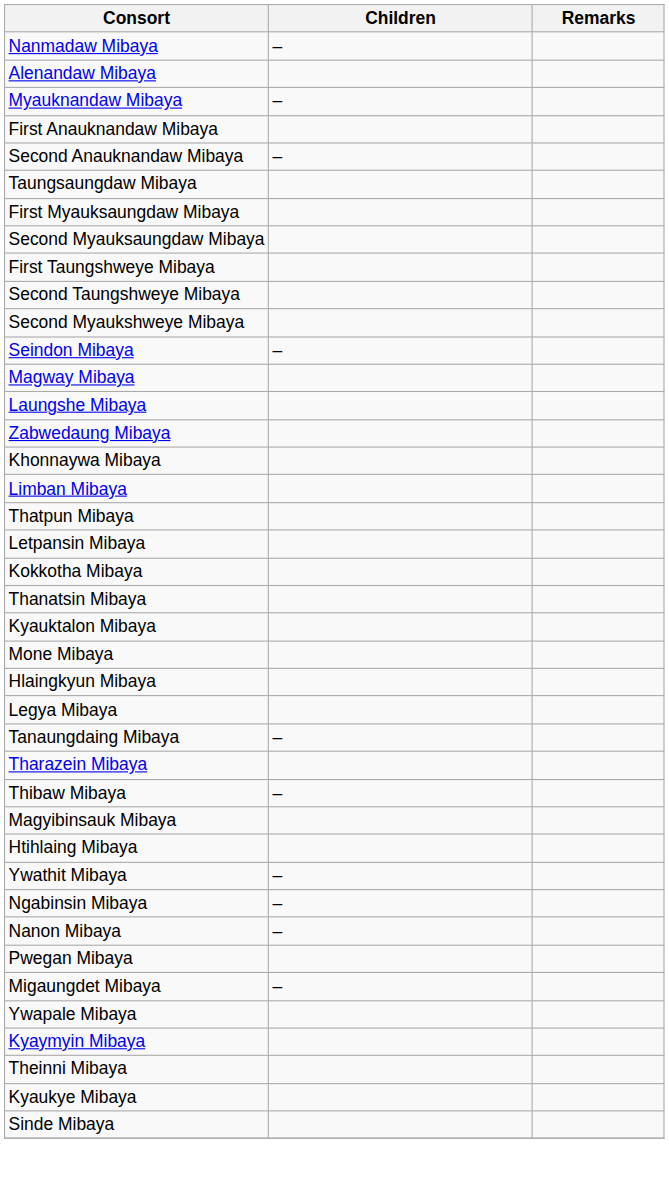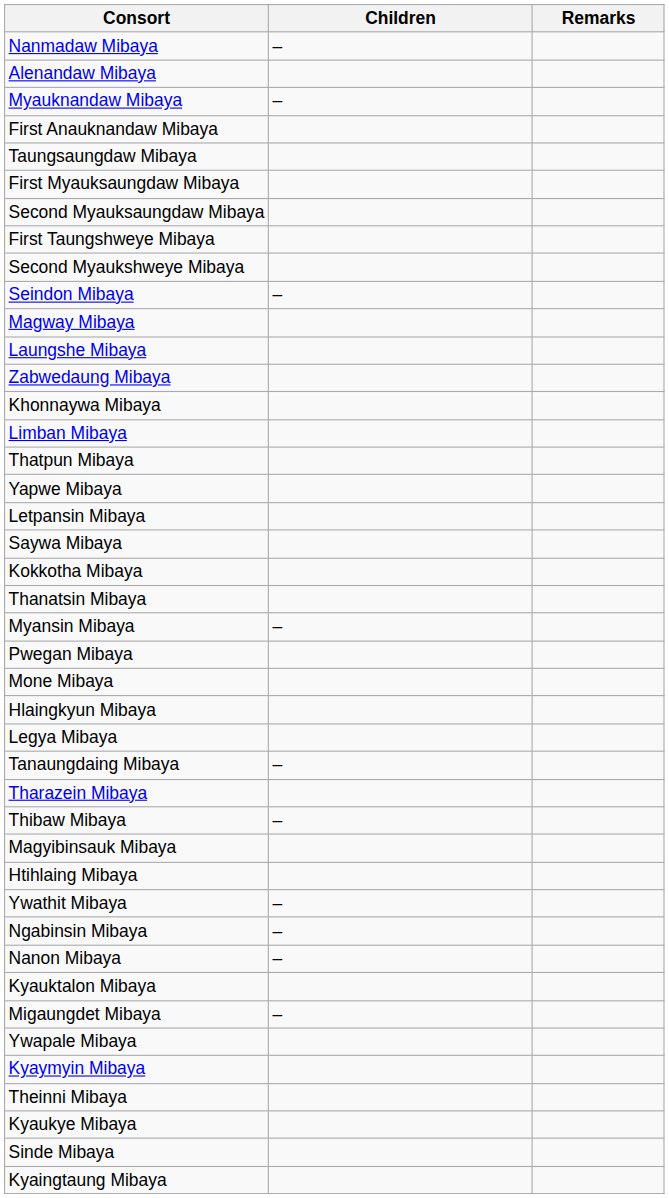 <table class="wikitable sortable">
 <tr>
 <th style="width: 40%;">Consort</th>
 <th style="width: 40%;">Children</th>
 <th style="width: 30%;">Remarks</th>
 </tr>
 <tr>
 <td><a href='#'>Nanmadaw Mibaya</a></td>
 <td>–</td>
 <td></td>
 </tr>
 <tr>
 <td><a href='#'>Alenandaw Mibaya</a></td>
 <td></td>
 <td></td>
 </tr>
 <tr>
 <td><a href='#'>Myauknandaw Mibaya</a></td>
 <td>–</td>
 <td></td>
 </tr>
 <tr>
 <td>First Anauknandaw Mibaya</td>
 <td></td>
 <td></td>
 </tr>
 <tr>
-<td>Second Anauknandaw Mibaya</td>
-<td>–</td>
-<td></td>
-</tr>
-<tr>
 <td>Taungsaungdaw Mibaya</td>
 <td></td>
 <td></td>
 </tr>
 <tr>
 <td>First Myauksaungdaw Mibaya</td>
 <td></td>
 <td></td>
 </tr>
 <tr>
 <td>Second Myauksaungdaw Mibaya</td>
 <td></td>
 <td></td>
 </tr>
 <tr>
 <td>First Taungshweye Mibaya</td>
-<td></td>
-<td></td>
-</tr>
-<tr>
-<td>Second Taungshweye Mibaya</td>
 <td></td>
 <td></td>
 </tr>
 <tr>
 <td>Second Myaukshweye Mibaya</td>
 <td></td>
 <td></td>
 </tr>
 <tr>
 <td><a href='#'>Seindon Mibaya</a></td>
 <td>–</td>
 <td></td>
 </tr>
 <tr>
 <td><a href='#'>Magway Mibaya</a></td>
 <td></td>
 <td></td>
 </tr>
 <tr>
 <td><a href='#'>Laungshe Mibaya</a></td>
 <td></td>
 <td></td>
 </tr>
 <tr>
 <td><a href='#'>Zabwedaung Mibaya</a></td>
 <td></td>
 <td></td>
 </tr>
 <tr>
 <td>Khonnaywa Mibaya</td>
 <td></td>
 <td></td>
 </tr>
 <tr>
 <td><a href='#'>Limban Mibaya</a></td>
 <td></td>
 <td></td>
 </tr>
 <tr>
 <td>Thatpun Mibaya</td>
 <td></td>
 <td></td>
 </tr>
 <tr>
+<td>Yapwe Mibaya</td>
+<td></td>
+<td></td>
+</tr>
+<tr>
 <td>Letpansin Mibaya</td>
+<td></td>
+<td></td>
+</tr>
+<tr>
+<td>Saywa Mibaya</td>
 <td></td>
 <td></td>
 </tr>
 <tr>
 <td>Kokkotha Mibaya</td>
 <td></td>
 <td></td>
 </tr>
 <tr>
 <td>Thanatsin Mibaya</td>
 <td></td>
 <td></td>
 </tr>
 <tr>
-<td>Kyauktalon Mibaya</td>
+<td>Myansin Mibaya</td>
+<td>–</td>
+<td></td>
+</tr>
+<tr>
+<td>Pwegan Mibaya</td>
 <td></td>
 <td></td>
 </tr>
 <tr>
 <td>Mone Mibaya</td>
 <td></td>
 <td></td>
 </tr>
 <tr>
 <td>Hlaingkyun Mibaya</td>
 <td></td>
 <td></td>
 </tr>
 <tr>
 <td>Legya Mibaya</td>
 <td></td>
 <td></td>
 </tr>
 <tr>
 <td>Tanaungdaing Mibaya</td>
 <td>–</td>
 <td></td>
 </tr>
 <tr>
 <td><a href='#'>Tharazein Mibaya</a></td>
 <td></td>
 <td></td>
 </tr>
 <tr>
 <td>Thibaw Mibaya</td>
 <td>–</td>
 <td></td>
 </tr>
 <tr>
 <td>Magyibinsauk Mibaya</td>
 <td></td>
 <td></td>
 </tr>
 <tr>
 <td>Htihlaing Mibaya</td>
 <td></td>
 <td></td>
 </tr>
 <tr>
 <td>Ywathit Mibaya</td>
 <td>–</td>
 <td></td>
 </tr>
 <tr>
 <td>Ngabinsin Mibaya</td>
 <td>–</td>
 <td></td>
 </tr>
 <tr>
 <td>Nanon Mibaya</td>
 <td>–</td>
 <td></td>
 </tr>
 <tr>
-<td>Pwegan Mibaya</td>
+<td>Kyauktalon Mibaya</td>
 <td></td>
 <td></td>
 </tr>
 <tr>
 <td>Migaungdet Mibaya</td>
 <td>–</td>
 <td></td>
 </tr>
 <tr>
 <td>Ywapale Mibaya</td>
 <td></td>
 <td></td>
 </tr>
 <tr>
 <td><a href='#'>Kyaymyin Mibaya</a></td>
 <td></td>
 <td></td>
 </tr>
 <tr>
 <td>Theinni Mibaya</td>
 <td></td>
 <td></td>
 </tr>
 <tr>
 <td>Kyaukye Mibaya</td>
 <td></td>
 <td></td>
 </tr>
 <tr>
 <td>Sinde Mibaya</td>
 <td></td>
 <td></td>
 </tr>
 <tr>
+<td>Kyaingtaung Mibaya</td>
+<td></td>
+<td></td>
+</tr>
+<tr>
 </tr>
 </table>
